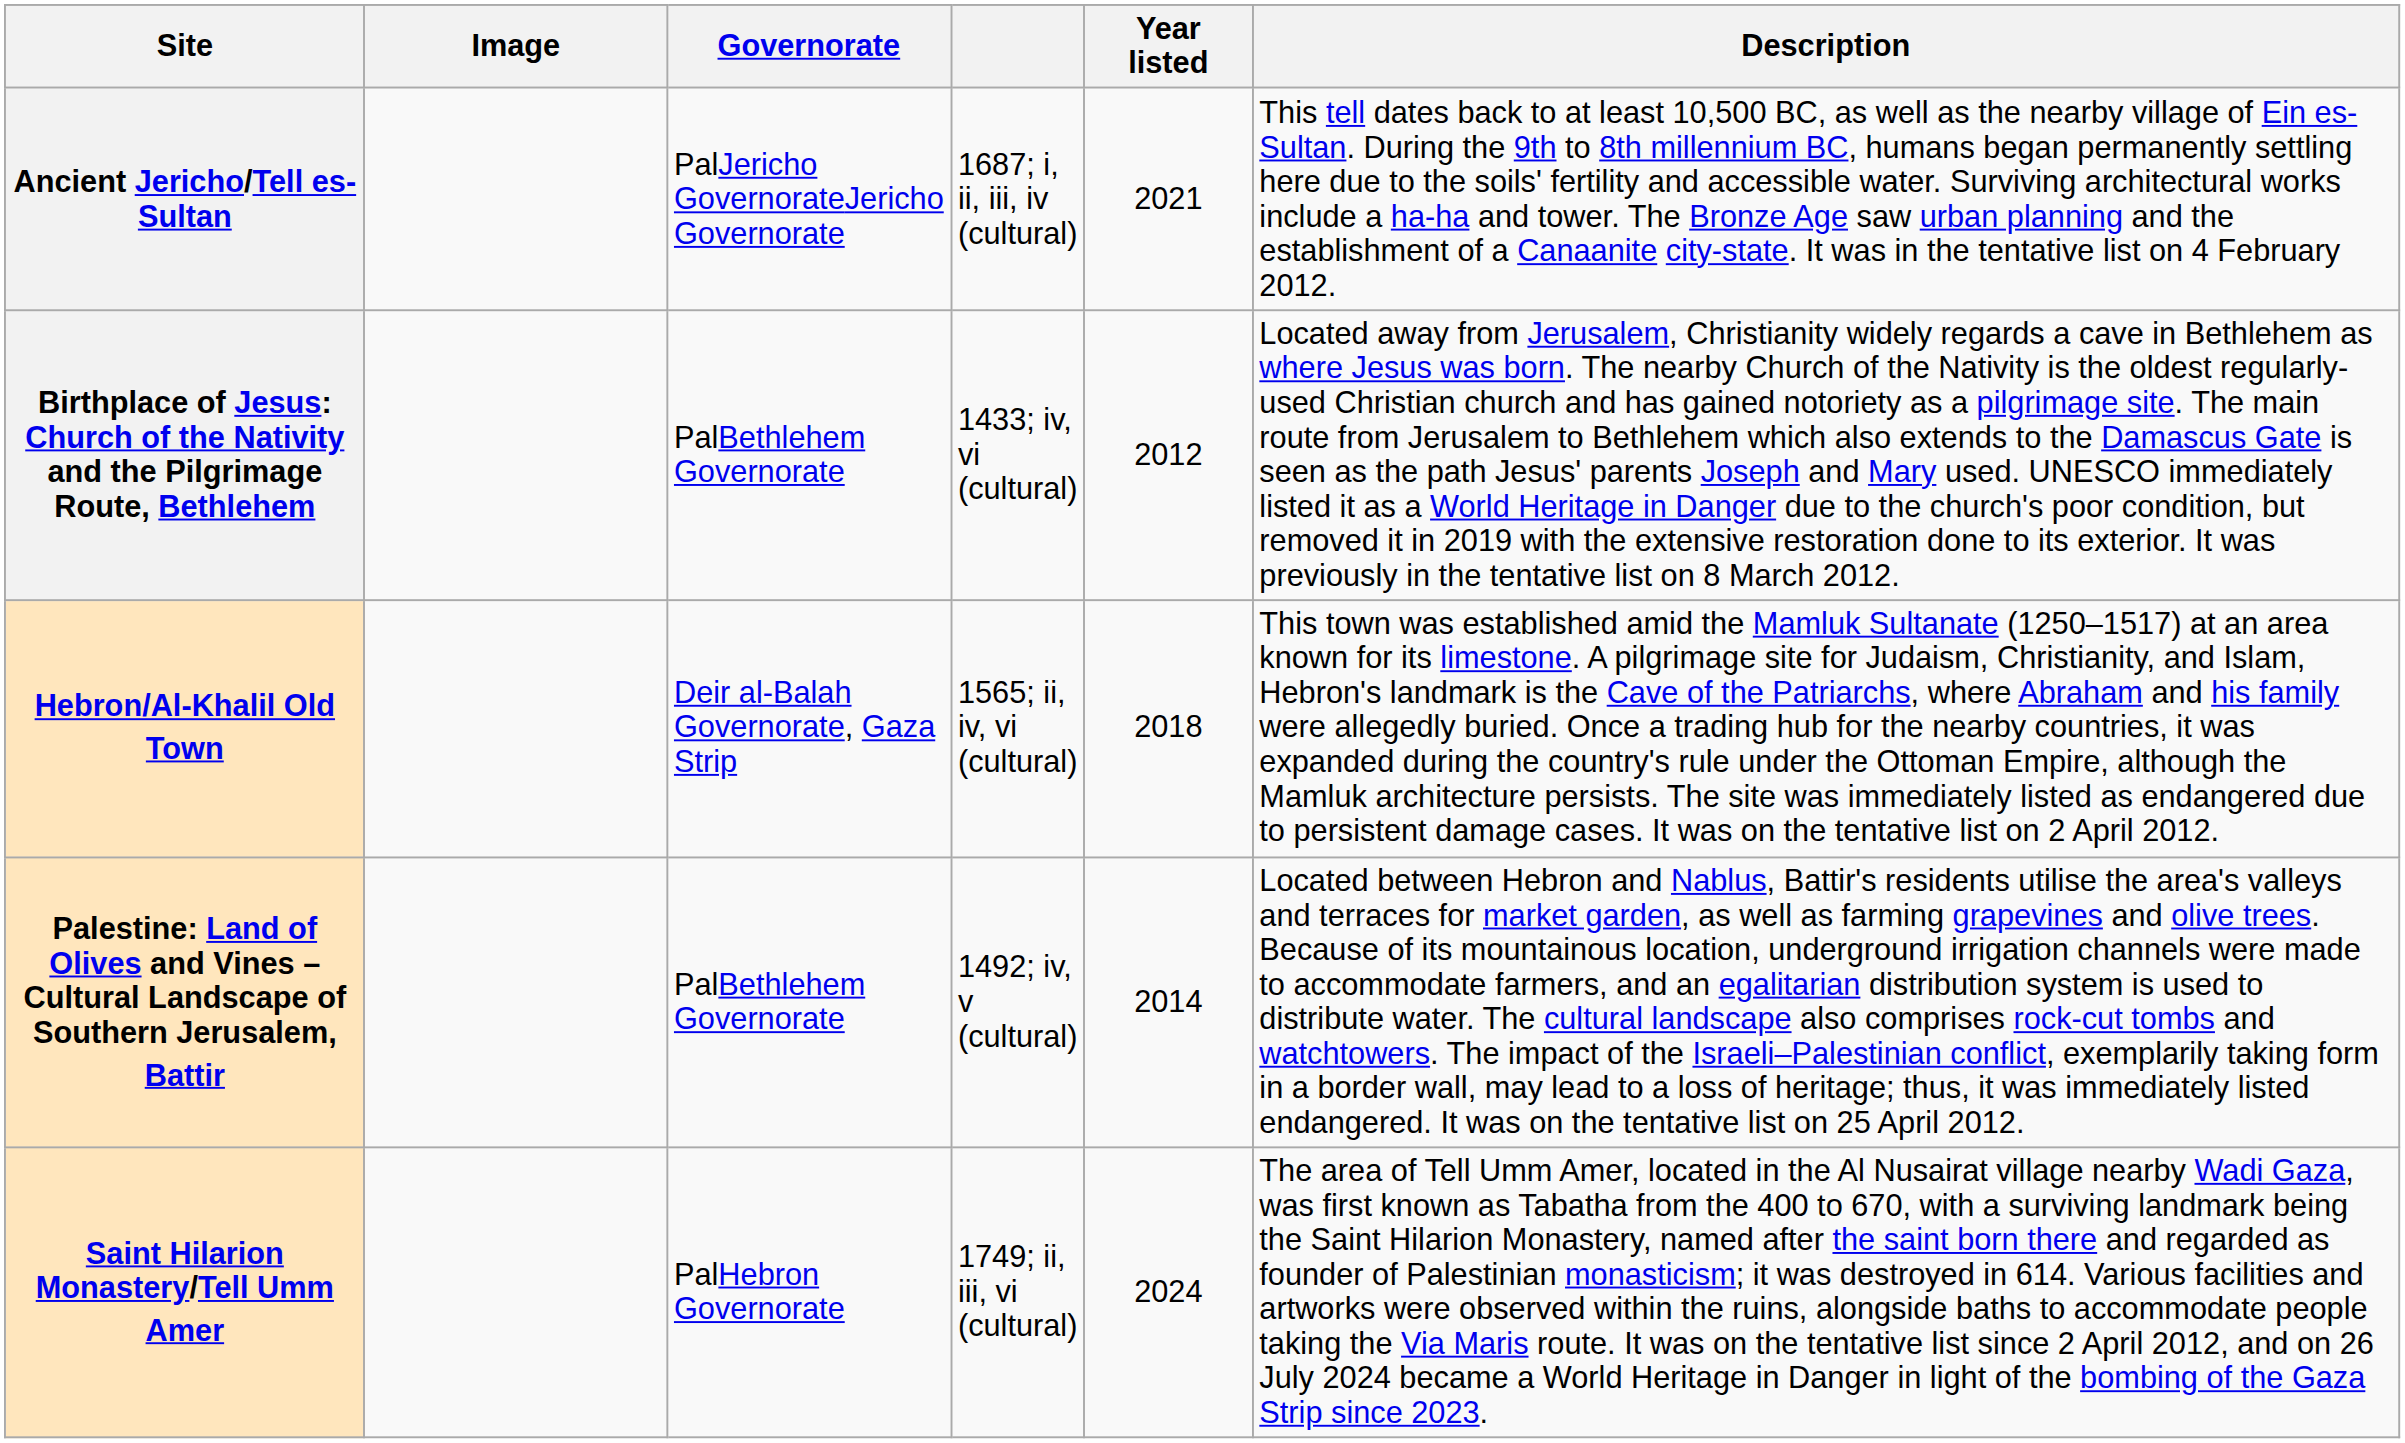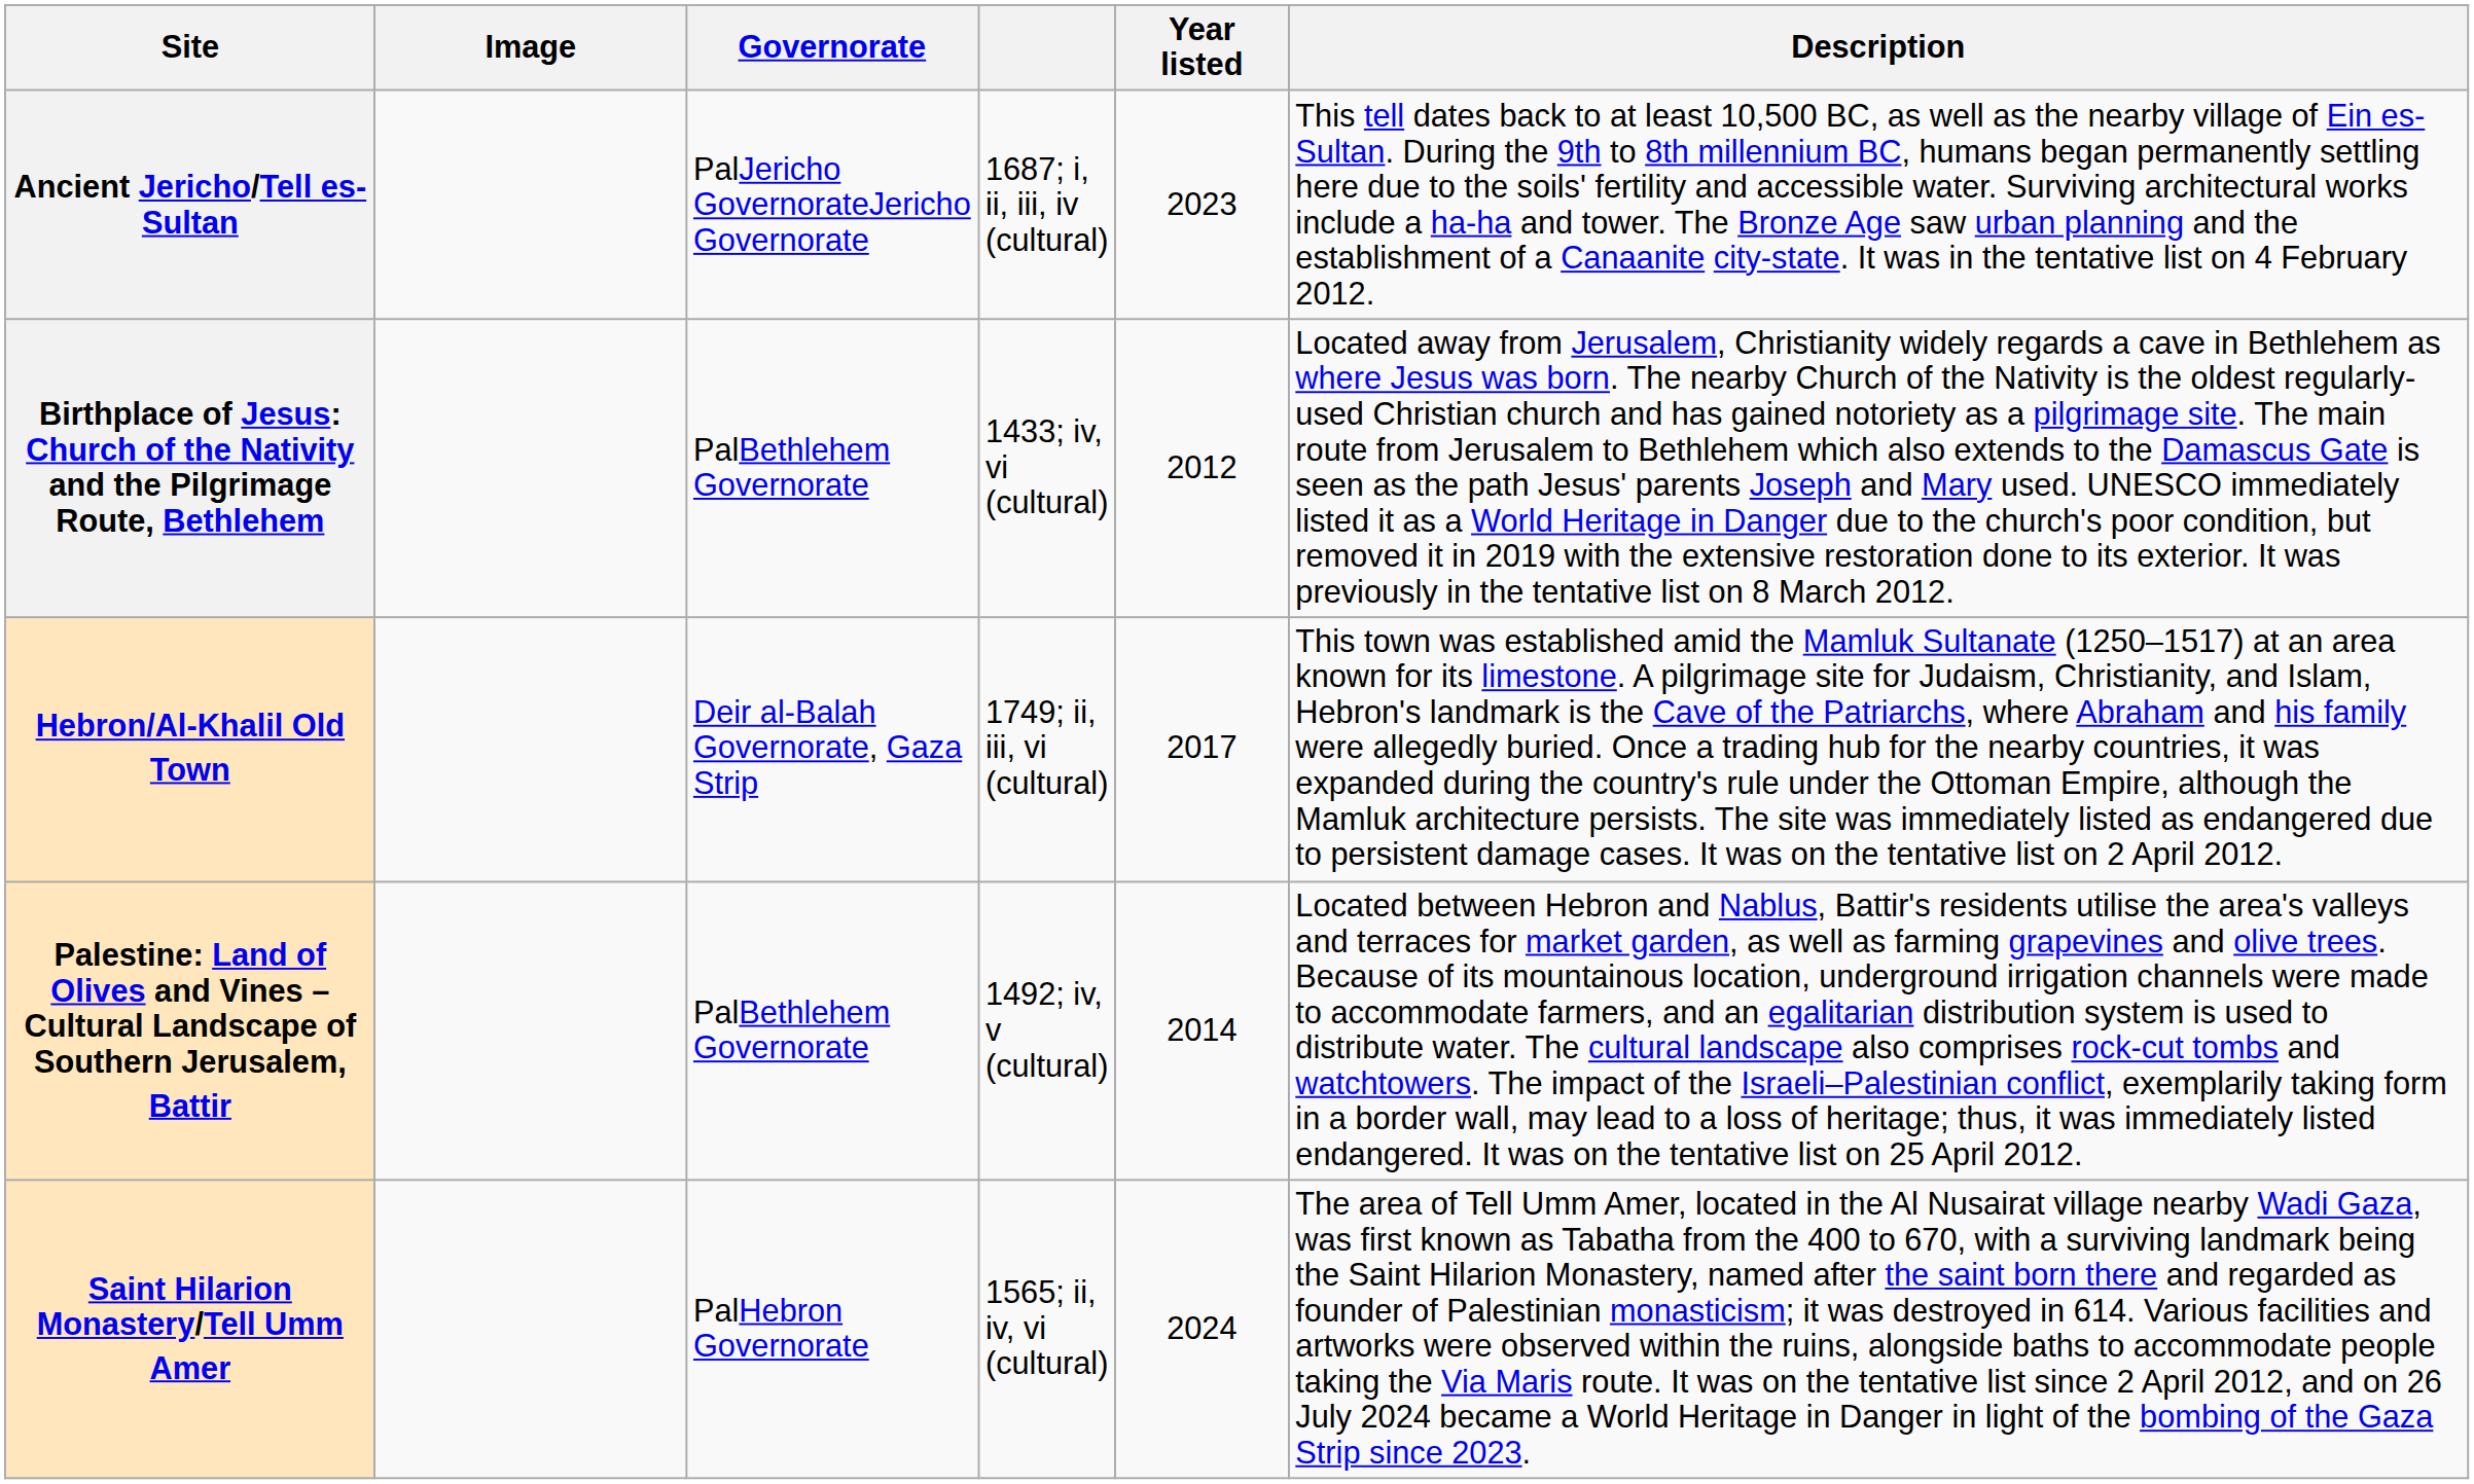 <table class="wikitable sortable plainrowheaders">
 <tr>
 <th style="width:180px;" scope="col">Site</th>
 <th class="unsortable" style="width:150px;" scope="col">Image</th>
 <th style="width:100px;" scope="col"><a href='#'>Governorate</a></th>
 <th style="width:50px;" scope="col"></th>
 <th style="width:80px;" scope="col">Year listed</th>
 <th scope="col" class="unsortable">Description</th>
 </tr>
 <tr>
 <th scope="row">Ancient <a href='#'>Jericho</a>/<a href='#'>Tell es-Sultan</a></th>
 <td></td>
 <td><span>Pal<a href='#'>Jericho Governorate</a></span><a href='#'>Jericho Governorate</a></td>
 <td>1687; i, ii, iii, iv (cultural)</td>
-<td align="center">2021</td>
+<td align="center">2023</td>
 <td>This <a href='#'>tell</a> dates back to at least 10,500 BC, as well as the nearby village of <a href='#'>Ein es-Sultan</a>. During the <a href='#'>9th</a> to <a href='#'>8th millennium BC</a>, humans began permanently settling here due to the soils' fertility and accessible water. Surviving architectural works include a <a href='#'>ha-ha</a> and tower. The <a href='#'>Bronze Age</a> saw <a href='#'>urban planning</a> and the establishment of a <a href='#'>Canaanite</a> <a href='#'>city-state</a>. It was in the tentative list on 4 February 2012.</td>
 </tr>
 <tr>
 <th scope="row">Birthplace of <a href='#'>Jesus</a>: <a href='#'>Church of the Nativity</a> and the Pilgrimage Route, <a href='#'>Bethlehem</a></th>
 <td></td>
 <td><span>Pal</span><a href='#'>Bethlehem Governorate</a></td>
 <td>1433; iv, vi (cultural)</td>
 <td align="center">2012</td>
 <td>Located  away from <a href='#'>Jerusalem</a>, Christianity widely regards a cave in Bethlehem as <a href='#'>where Jesus was born</a>. The nearby Church of the Nativity is the oldest regularly-used Christian church and has gained notoriety as a <a href='#'>pilgrimage site</a>. The main route from Jerusalem to Bethlehem which also extends to the <a href='#'>Damascus Gate</a> is seen as the path Jesus' parents <a href='#'>Joseph</a> and <a href='#'>Mary</a> used. UNESCO immediately listed it as a <a href='#'>World Heritage in Danger</a> due to the church's poor condition, but removed it in 2019 with the extensive restoration done to its exterior. It was previously in the tentative list on 8 March 2012.</td>
 </tr>
 <tr>
 <th scope="row" style="background:#ffe6bd;"><a href='#'>Hebron/Al-Khalil Old Town</a><sup></sup></th>
 <td></td>
 <td><a href='#'>Deir al-Balah Governorate</a>, <a href='#'>Gaza Strip</a></td>
-<td>1565; ii, iv, vi (cultural)</td>
-<td align="center">2018</td>
+<td>1749; ii, iii, vi (cultural)</td>
+<td align="center">2017</td>
 <td>This town was established amid the <a href='#'>Mamluk Sultanate</a> (1250–1517) at an area known for its <a href='#'>limestone</a>. A pilgrimage site for Judaism, Christianity, and Islam, Hebron's landmark is the <a href='#'>Cave of the Patriarchs</a>, where <a href='#'>Abraham</a> and <a href='#'>his family</a> were allegedly buried. Once a trading hub for the nearby countries, it was expanded during the country's rule under the Ottoman Empire, although the Mamluk architecture persists. The site was immediately listed as endangered due to persistent damage cases. It was on the tentative list on 2 April 2012.</td>
 </tr>
 <tr>
 <th scope="row" style="background:#ffe6bd;">Palestine: <a href='#'>Land of Olives</a> and Vines – Cultural Landscape of Southern Jerusalem, <a href='#'>Battir</a><sup></sup></th>
 <td></td>
 <td><span>Pal</span><a href='#'>Bethlehem Governorate</a></td>
 <td>1492; iv, v (cultural)</td>
 <td align="center">2014</td>
 <td>Located between Hebron and <a href='#'>Nablus</a>, Battir's residents utilise the area's valleys and terraces for <a href='#'>market garden</a>, as well as farming <a href='#'>grapevines</a> and <a href='#'>olive trees</a>. Because of its mountainous location, underground irrigation channels were made to accommodate farmers, and an <a href='#'>egalitarian</a> distribution system is used to distribute water. The <a href='#'>cultural landscape</a> also comprises <a href='#'>rock-cut tombs</a> and <a href='#'>watchtowers</a>. The impact of the <a href='#'>Israeli–Palestinian conflict</a>, exemplarily taking form in a border wall, may lead to a loss of heritage; thus, it was immediately listed endangered. It was on the tentative list on 25 April 2012.</td>
 </tr>
 <tr>
 <th scope="row" style="background:#ffe6bd;"><a href='#'>Saint Hilarion Monastery</a>/<a href='#'>Tell Umm Amer</a><sup></sup></th>
 <td></td>
 <td><span>Pal</span><a href='#'>Hebron Governorate</a></td>
-<td>1749; ii, iii, vi (cultural)</td>
+<td>1565; ii, iv, vi (cultural)</td>
 <td align="center">2024</td>
 <td>The area of Tell Umm Amer, located in the Al Nusairat village nearby <a href='#'>Wadi Gaza</a>, was first known as Tabatha from the 400 to 670, with a surviving landmark being the Saint Hilarion Monastery, named after <a href='#'>the saint born there</a> and regarded as founder of Palestinian <a href='#'>monasticism</a>; it was destroyed in 614. Various facilities and artworks were observed within the ruins, alongside baths to accommodate people taking the <a href='#'>Via Maris</a> route. It was on the tentative list since 2 April 2012, and on 26 July 2024 became a World Heritage in Danger in light of the <a href='#'>bombing of the Gaza Strip since 2023</a>.</td>
 </tr>
 </table>
